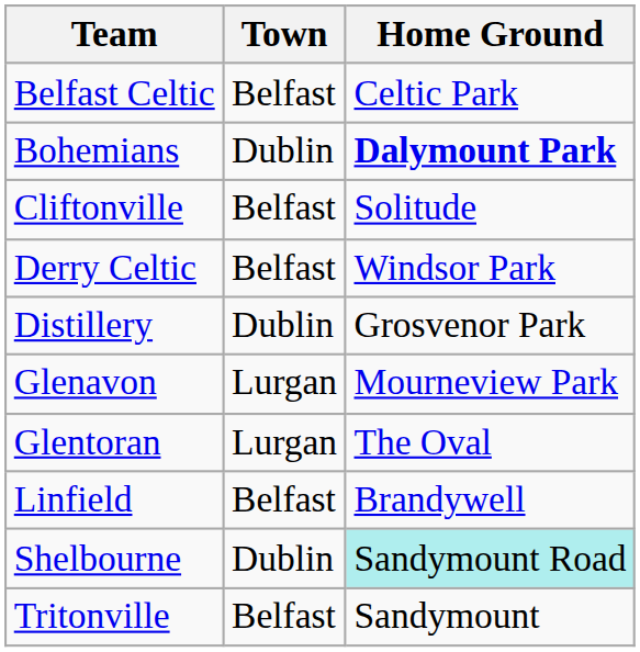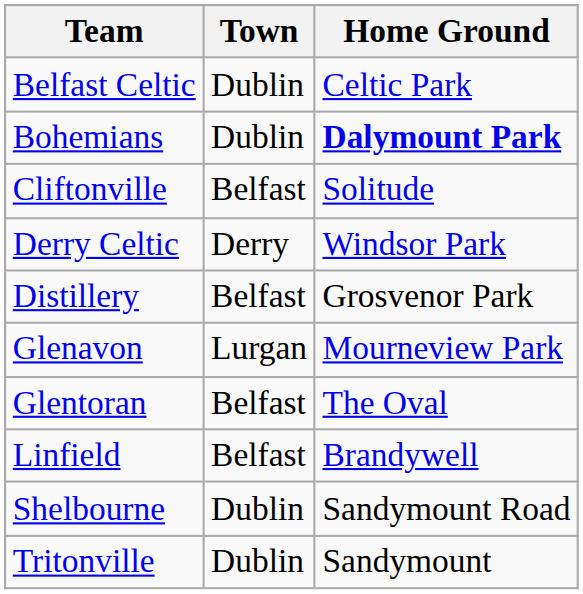 <table class="wikitable sortable">
 <tr>
 <th>Team</th>
 <th>Town</th>
 <th>Home Ground</th>
 </tr>
 <tr>
 <td><a href='#'>Belfast Celtic</a></td>
-<td>Belfast</td>
+<td>Dublin</td>
 <td><a href='#'>Celtic Park</a></td>
 </tr>
 <tr>
 <td><a href='#'>Bohemians</a></td>
 <td>Dublin</td>
 <td><strong><a href='#'>Dalymount Park</a></strong></td>
 </tr>
 <tr>
 <td><a href='#'>Cliftonville</a></td>
 <td>Belfast</td>
 <td><a href='#'>Solitude</a></td>
 </tr>
 <tr>
 <td><a href='#'>Derry Celtic</a></td>
-<td>Belfast</td>
+<td>Derry</td>
 <td><a href='#'>Windsor Park</a></td>
 </tr>
 <tr>
 <td><a href='#'>Distillery</a></td>
-<td>Dublin</td>
+<td>Belfast</td>
 <td>Grosvenor Park</td>
 </tr>
 <tr>
 <td><a href='#'>Glenavon</a></td>
 <td>Lurgan</td>
 <td><a href='#'>Mourneview Park</a></td>
 </tr>
 <tr>
 <td><a href='#'>Glentoran</a></td>
-<td>Lurgan</td>
+<td>Belfast</td>
 <td><a href='#'>The Oval</a></td>
 </tr>
 <tr>
 <td><a href='#'>Linfield</a></td>
 <td>Belfast</td>
 <td><a href='#'>Brandywell</a></td>
 </tr>
 <tr>
 <td><a href='#'>Shelbourne</a></td>
 <td>Dublin</td>
-<td style="background: paleturquoise;">Sandymount Road</td>
+<td>Sandymount Road</td>
 </tr>
 <tr>
 <td><a href='#'>Tritonville</a></td>
-<td>Belfast</td>
+<td>Dublin</td>
 <td>Sandymount</td>
 </tr>
 </table>
